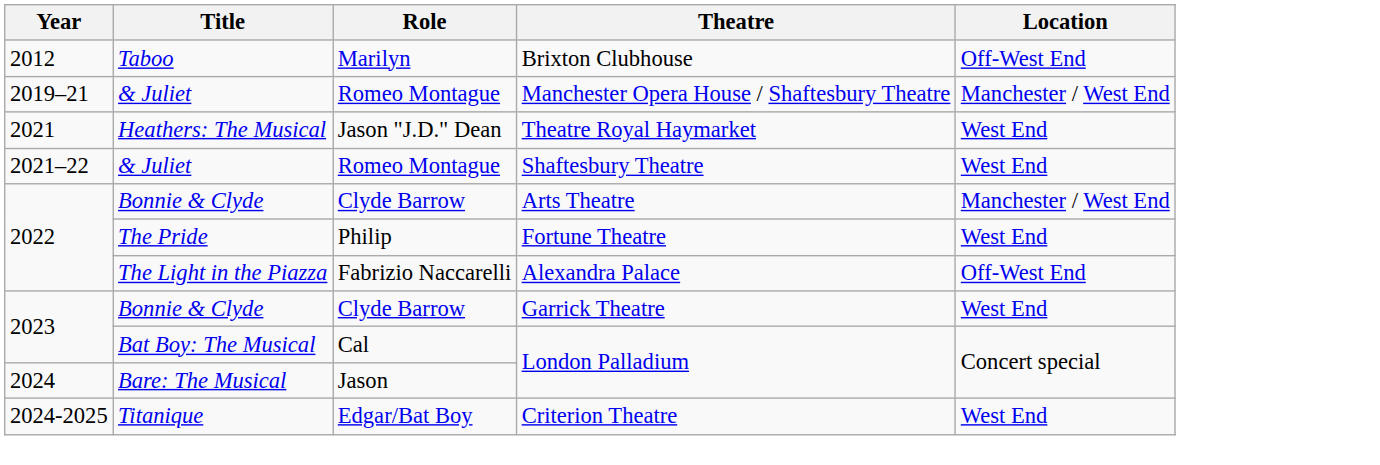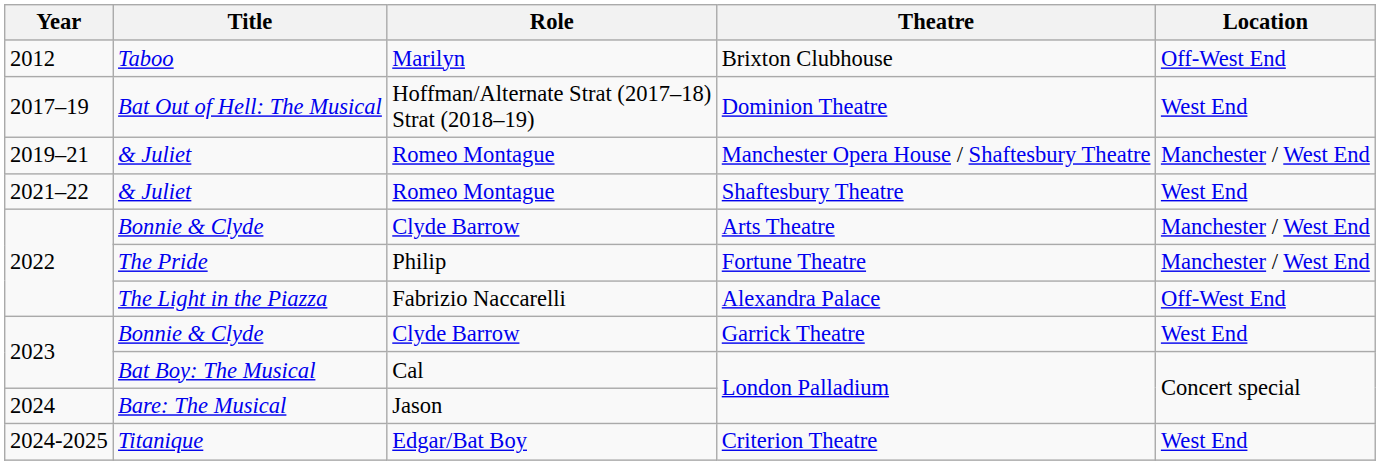 <table class="wikitable">
 <tr>
 <th>Year</th>
 <th>Title</th>
 <th>Role</th>
 <th>Theatre</th>
 <th>Location</th>
 </tr>
 <tr>
 <td>2012</td>
 <td><em><a href='#'>Taboo</a></em></td>
 <td><a href='#'>Marilyn</a></td>
 <td>Brixton Clubhouse</td>
 <td><a href='#'>Off-West End</a></td>
 </tr>
 <tr>
+<td>2017–19</td>
+<td><em><a href='#'>Bat Out of Hell: The Musical</a></em></td>
+<td>Hoffman/Alternate Strat (2017–18) <br> Strat (2018–19)</td>
+<td><a href='#'>Dominion Theatre</a></td>
+<td><a href='#'>West End</a></td>
+</tr>
+<tr>
 <td>2019–21</td>
 <td><em><a href='#'>& Juliet</a></em></td>
 <td><a href='#'>Romeo Montague</a></td>
 <td><a href='#'>Manchester Opera House</a> / <a href='#'>Shaftesbury Theatre</a></td>
 <td><a href='#'>Manchester</a> / <a href='#'>West End</a></td>
-</tr>
-<tr>
-<td>2021</td>
-<td><em><a href='#'>Heathers: The Musical</a></em></td>
-<td>Jason "J.D." Dean</td>
-<td><a href='#'>Theatre Royal Haymarket</a></td>
-<td><a href='#'>West End</a></td>
 </tr>
 <tr>
 <td>2021–22</td>
 <td><em><a href='#'>& Juliet</a></em></td>
 <td><a href='#'>Romeo Montague</a></td>
 <td><a href='#'>Shaftesbury Theatre</a></td>
 <td><a href='#'>West End</a></td>
 </tr>
 <tr>
 <td rowspan=3>2022</td>
 <td><em><a href='#'>Bonnie & Clyde</a></em></td>
 <td><a href='#'>Clyde Barrow</a></td>
 <td><a href='#'>Arts Theatre</a></td>
 <td><a href='#'>Manchester</a> / <a href='#'>West End</a></td>
 </tr>
 <tr>
 <td><em><a href='#'>The Pride</a></em></td>
 <td>Philip</td>
 <td><a href='#'>Fortune Theatre</a></td>
-<td><a href='#'>West End</a></td>
+<td><a href='#'>Manchester</a> / <a href='#'>West End</a></td>
 </tr>
 <tr>
 <td><em><a href='#'>The Light in the Piazza</a></em></td>
 <td>Fabrizio Naccarelli</td>
 <td><a href='#'>Alexandra Palace</a></td>
 <td><a href='#'>Off-West End</a></td>
 </tr>
 <tr>
 <td rowspan=2>2023</td>
 <td><em><a href='#'>Bonnie & Clyde</a></em></td>
 <td><a href='#'>Clyde Barrow</a></td>
 <td><a href='#'>Garrick Theatre</a></td>
 <td><a href='#'>West End</a></td>
 </tr>
 <tr>
 <td><em><a href='#'>Bat Boy: The Musical</a></em></td>
 <td>Cal</td>
 <td rowspan=2><a href='#'>London Palladium</a></td>
 <td rowspan=2>Concert special</td>
 </tr>
 <tr>
 <td>2024</td>
 <td><em><a href='#'>Bare: The Musical</a></em></td>
 <td>Jason</td>
 </tr>
 <tr>
 <td>2024-2025</td>
 <td><em><a href='#'>Titanique</a></em></td>
 <td><a href='#'>Edgar/Bat Boy</a></td>
 <td><a href='#'>Criterion Theatre</a></td>
 <td><a href='#'>West End</a></td>
 </tr>
 </table>
